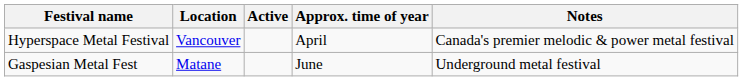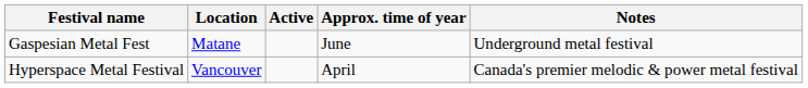 <table class="wikitable sortable">
 <tr>
 <th>Festival name</th>
 <th>Location</th>
 <th>Active</th>
 <th>Approx. time of year</th>
 <th>Notes</th>
 </tr>
 <tr>
+<td>Gaspesian Metal Fest</td>
+<td><a href='#'>Matane</a></td>
+<td></td>
+<td>June</td>
+<td>Underground metal festival</td>
+</tr>
+<tr>
 <td>Hyperspace Metal Festival</td>
 <td><a href='#'>Vancouver</a></td>
 <td></td>
 <td>April</td>
 <td>Canada's premier melodic & power metal festival</td>
 </tr>
-<tr>
-<td>Gaspesian Metal Fest</td>
-<td><a href='#'>Matane</a></td>
-<td></td>
-<td>June</td>
-<td>Underground metal festival</td>
-</tr>
 </table>
